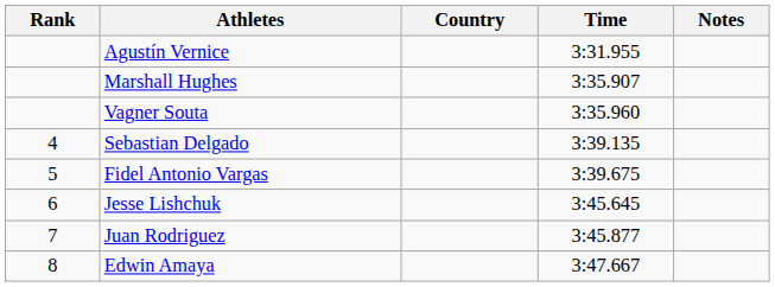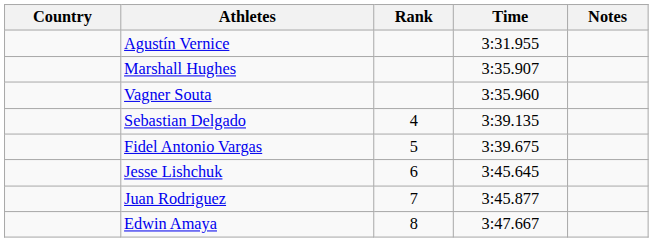 <table class="wikitable" width=50% style="text-align:center">
 <tr>
+<th>Country</th>
+<th>Athletes</th>
 <th>Rank</th>
-<th>Athletes</th>
-<th>Country</th>
 <th>Time</th>
 <th>Notes</th>
 </tr>
 <tr>
+<td align=left></td>
+<td align=left><a href='#'>Agustín Vernice</a></td>
 <td></td>
-<td align=left><a href='#'>Agustín Vernice</a></td>
-<td align=left></td>
 <td>3:31.955</td>
 <td></td>
 </tr>
 <tr>
+<td align=left></td>
+<td align=left><a href='#'>Marshall Hughes</a></td>
 <td></td>
-<td align=left><a href='#'>Marshall Hughes</a></td>
-<td align=left></td>
 <td>3:35.907</td>
 <td></td>
 </tr>
 <tr>
+<td align=left></td>
+<td align=left><a href='#'>Vagner Souta</a></td>
 <td></td>
-<td align=left><a href='#'>Vagner Souta</a></td>
-<td align=left></td>
 <td>3:35.960</td>
 <td></td>
 </tr>
 <tr>
+<td align=left></td>
+<td align=left><a href='#'>Sebastian Delgado</a></td>
 <td>4</td>
-<td align=left><a href='#'>Sebastian Delgado</a></td>
-<td align=left></td>
 <td>3:39.135</td>
 <td></td>
 </tr>
 <tr>
+<td align=left></td>
+<td align=left><a href='#'>Fidel Antonio Vargas</a></td>
 <td>5</td>
-<td align=left><a href='#'>Fidel Antonio Vargas</a></td>
-<td align=left></td>
 <td>3:39.675</td>
 <td></td>
 </tr>
 <tr>
+<td align=left></td>
+<td align=left><a href='#'>Jesse Lishchuk</a></td>
 <td>6</td>
-<td align=left><a href='#'>Jesse Lishchuk</a></td>
-<td align=left></td>
 <td>3:45.645</td>
 <td></td>
 </tr>
 <tr>
+<td align=left></td>
+<td align=left><a href='#'>Juan Rodriguez</a></td>
 <td>7</td>
-<td align=left><a href='#'>Juan Rodriguez</a></td>
-<td align=left></td>
 <td>3:45.877</td>
 <td></td>
 </tr>
 <tr>
+<td align=left></td>
+<td align=left><a href='#'>Edwin Amaya</a></td>
 <td>8</td>
-<td align=left><a href='#'>Edwin Amaya</a></td>
-<td align=left></td>
 <td>3:47.667</td>
 <td></td>
 </tr>
 </table>
